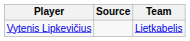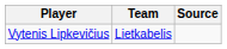 <table class="wikitable" style="text-align: center">
 <tr>
 <th align="center">Player</th>
+<th align="center">Team</th>
 <th align="center">Source</th>
-<th align="center">Team</th>
 </tr>
 <tr>
 <td align=center> <a href='#'>Vytenis Lipkevičius</a></td>
+<td><a href='#'>Lietkabelis</a></td>
 <td></td>
-<td><a href='#'>Lietkabelis</a></td>
 </tr>
 </table>
